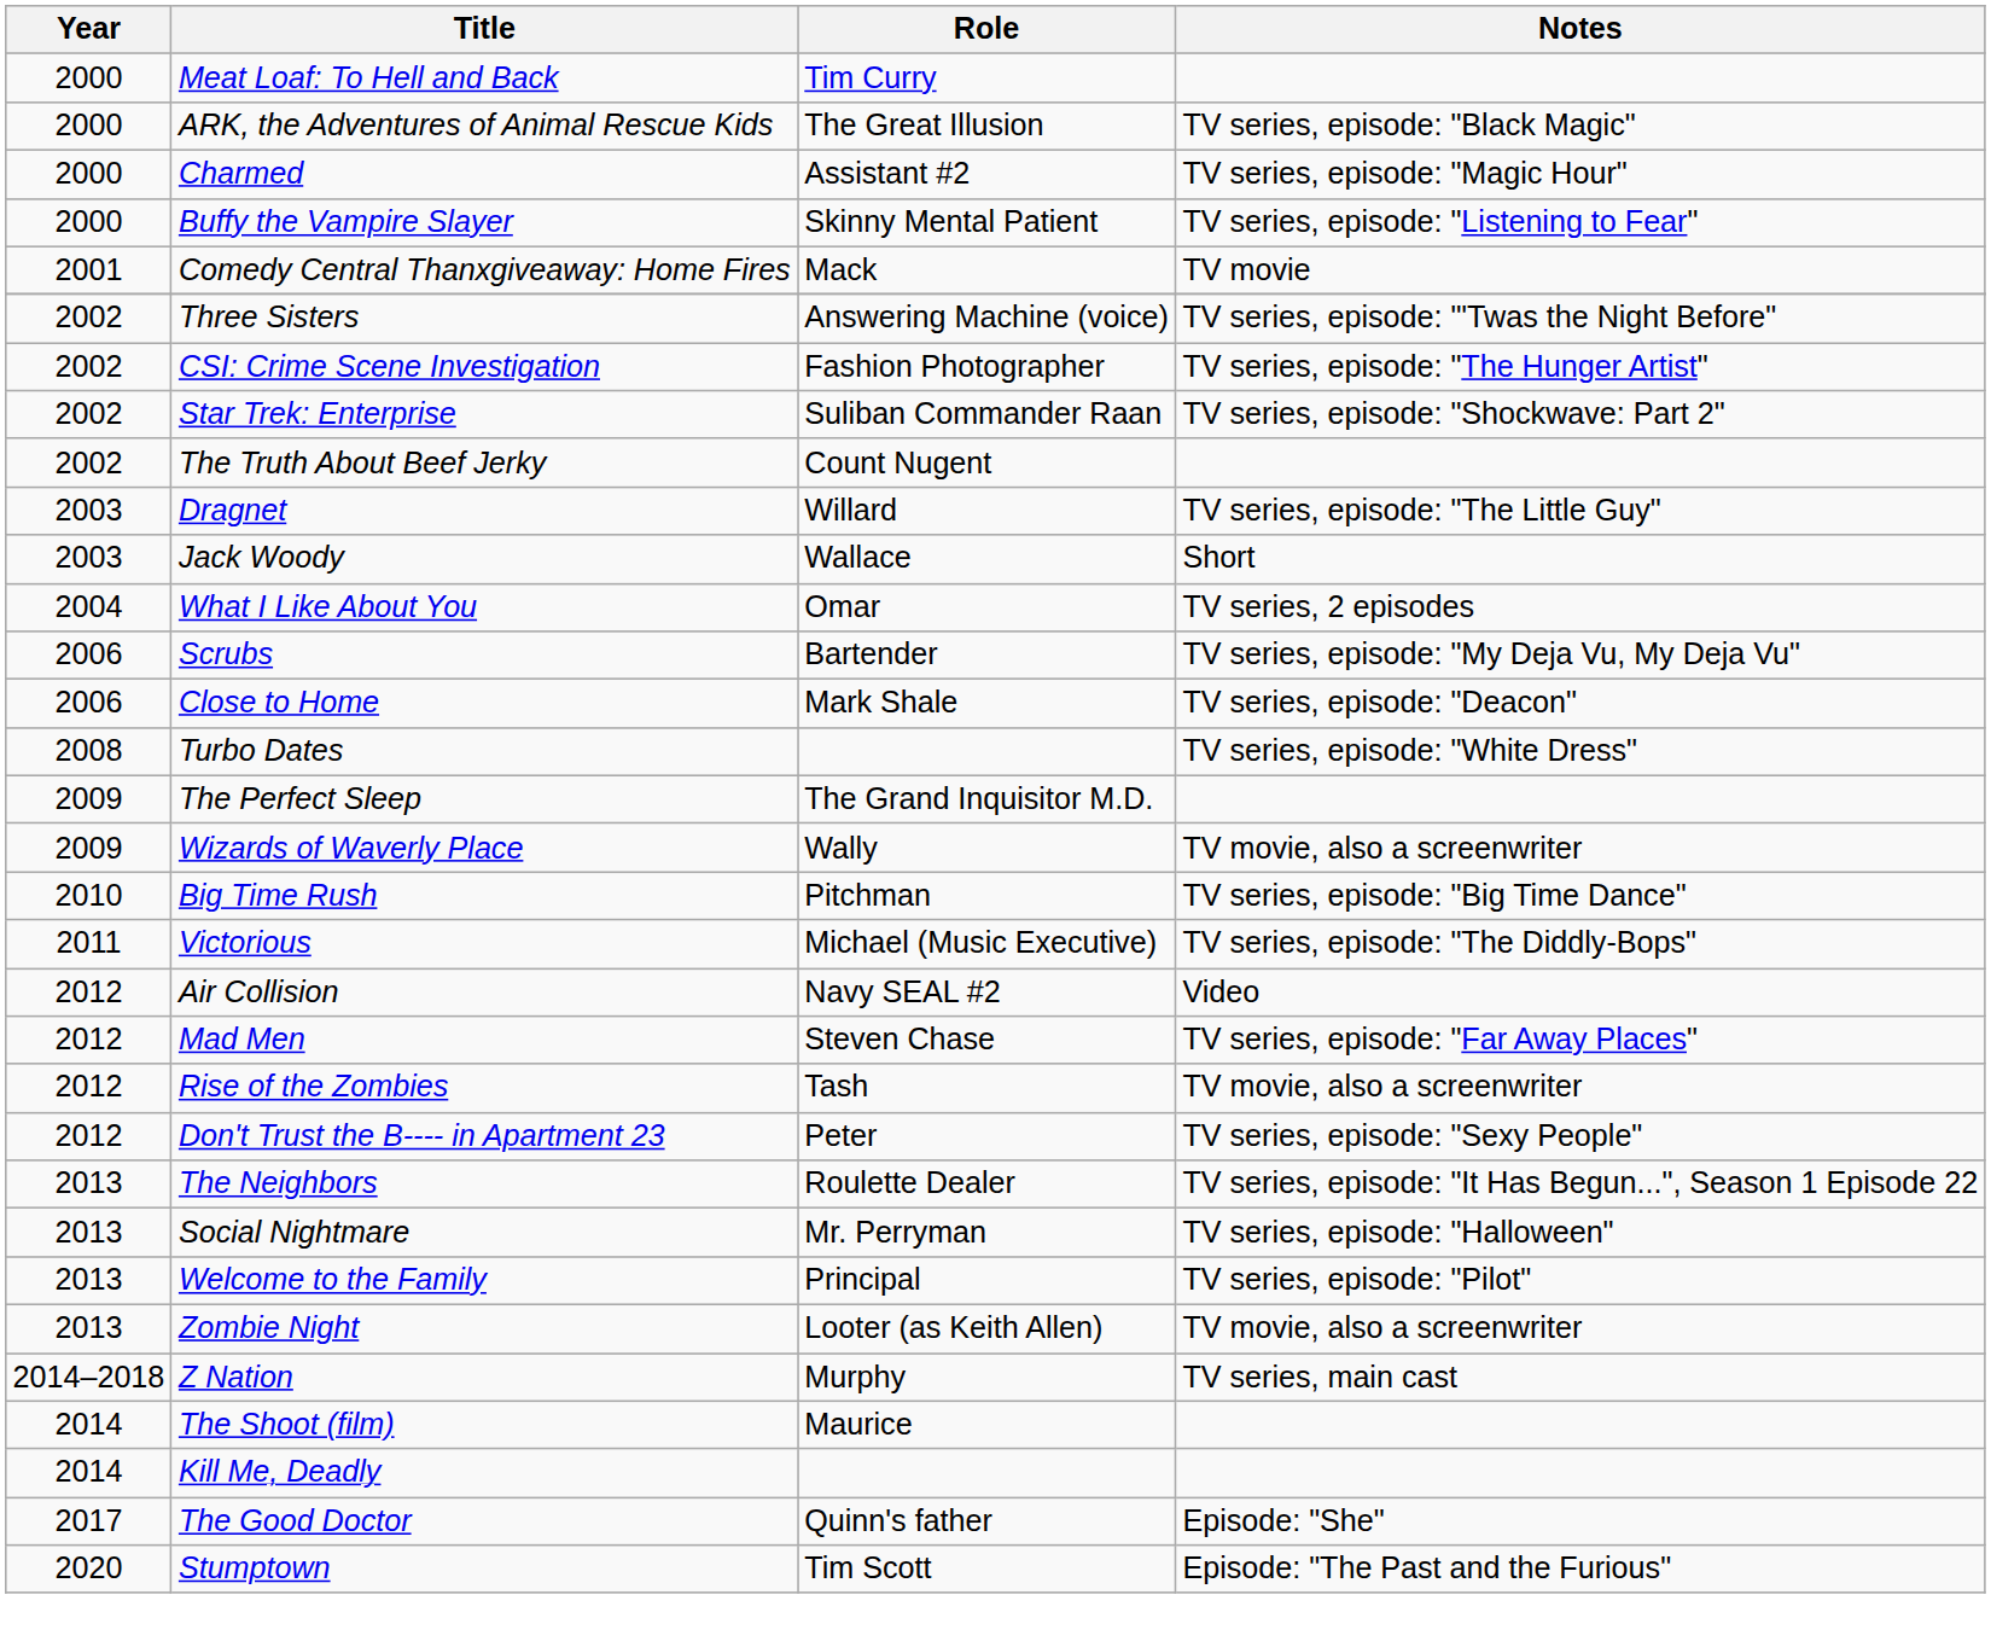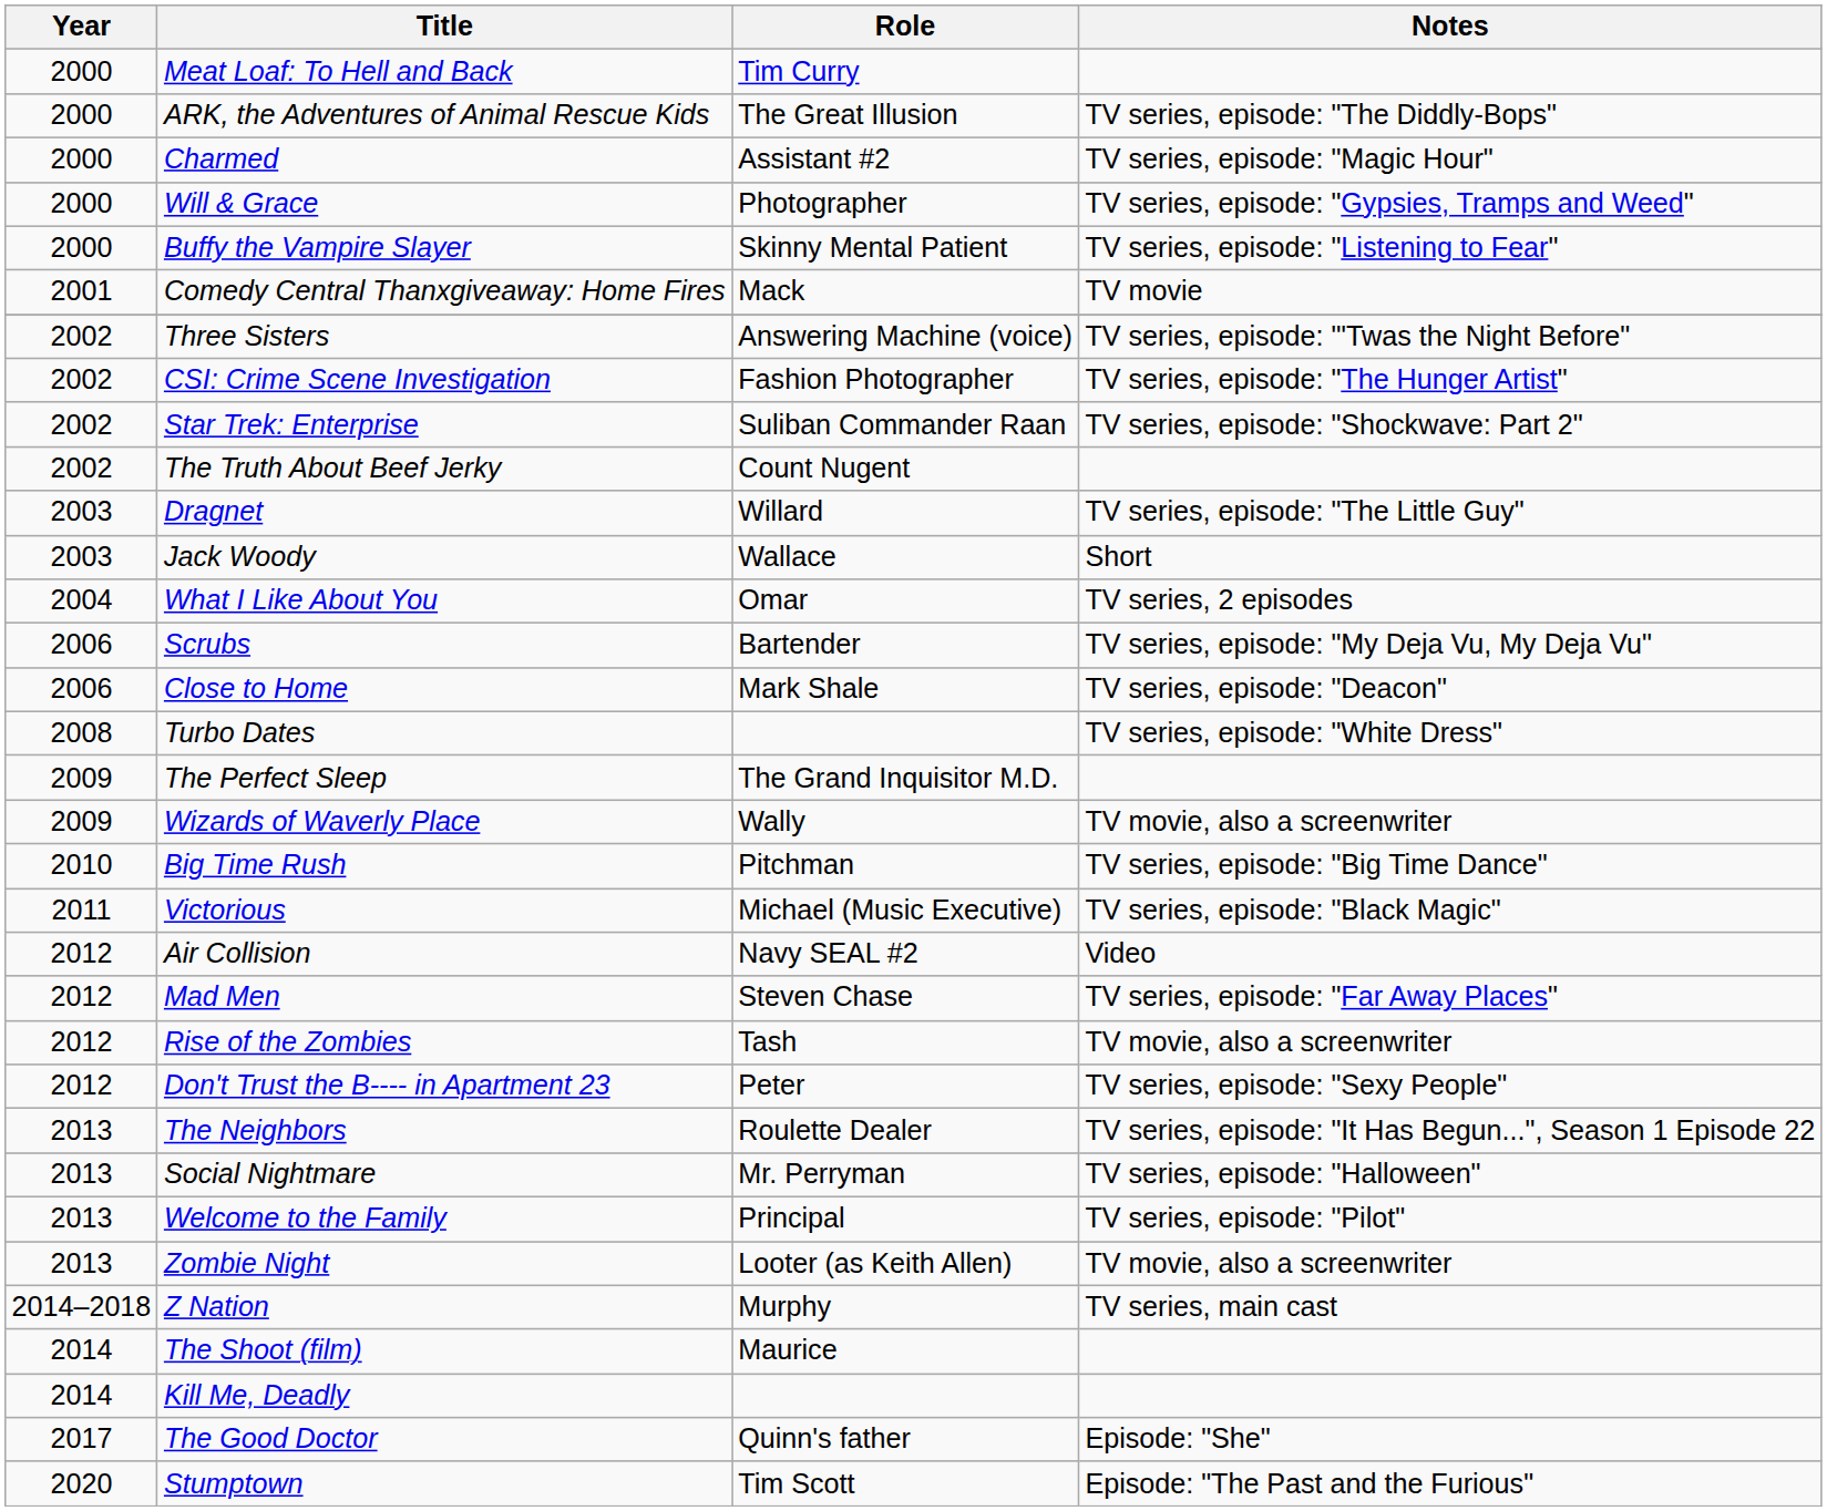 <table class="wikitable sortable plainrowheaders">
 <tr>
 <th scope="col">Year</th>
 <th scope="col">Title</th>
 <th scope="col">Role</th>
 <th scope="col" class="unsortable">Notes</th>
 </tr>
 <tr>
 <td align="center">2000</td>
 <td><em><a href='#'>Meat Loaf: To Hell and Back</a></em></td>
 <td><a href='#'>Tim Curry</a></td>
 <td></td>
 </tr>
 <tr>
 <td align="center">2000</td>
 <td><em>ARK, the Adventures of Animal Rescue Kids</em></td>
 <td>The Great Illusion</td>
-<td>TV series, episode: "Black Magic"</td>
+<td>TV series, episode: "The Diddly-Bops"</td>
 </tr>
 <tr>
 <td align="center">2000</td>
 <td><em><a href='#'>Charmed</a></em></td>
 <td>Assistant #2</td>
 <td>TV series, episode: "Magic Hour"</td>
+</tr>
+<tr>
+<td align="center">2000</td>
+<td><em><a href='#'>Will & Grace</a></em></td>
+<td>Photographer</td>
+<td>TV series, episode: "<a href='#'>Gypsies, Tramps and Weed</a>"</td>
 </tr>
 <tr>
 <td align="center">2000</td>
 <td><em><a href='#'>Buffy the Vampire Slayer</a></em></td>
 <td>Skinny Mental Patient</td>
 <td>TV series, episode: "<a href='#'>Listening to Fear</a>"</td>
 </tr>
 <tr>
 <td align="center">2001</td>
 <td><em>Comedy Central Thanxgiveaway: Home Fires</em></td>
 <td>Mack</td>
 <td>TV movie</td>
 </tr>
 <tr>
 </tr>
 <tr>
 <td align="center">2002</td>
 <td><em>Three Sisters</em></td>
 <td>Answering Machine (voice)</td>
 <td>TV series, episode: "'Twas the Night Before"</td>
 </tr>
 <tr>
 <td align="center">2002</td>
 <td><em><a href='#'>CSI: Crime Scene Investigation</a></em></td>
 <td>Fashion Photographer</td>
 <td>TV series, episode: "<a href='#'>The Hunger Artist</a>"</td>
 </tr>
 <tr>
 <td align="center">2002</td>
 <td><em><a href='#'>Star Trek: Enterprise</a></em></td>
 <td>Suliban Commander Raan</td>
 <td>TV series, episode: "Shockwave: Part 2"</td>
 </tr>
 <tr>
 <td align="center">2002</td>
 <td><em>The Truth About Beef Jerky</em></td>
 <td>Count Nugent</td>
 <td></td>
 </tr>
 <tr>
 <td align="center">2003</td>
 <td><em><a href='#'>Dragnet</a></em></td>
 <td>Willard</td>
 <td>TV series, episode: "The Little Guy"</td>
 </tr>
 <tr>
 <td align="center">2003</td>
 <td><em>Jack Woody</em></td>
 <td>Wallace</td>
 <td>Short</td>
 </tr>
 <tr>
 <td align="center">2004</td>
 <td><em><a href='#'>What I Like About You</a></em></td>
 <td>Omar</td>
 <td>TV series, 2 episodes</td>
 </tr>
 <tr>
 <td align="center">2006</td>
 <td><em><a href='#'>Scrubs</a></em></td>
 <td>Bartender</td>
 <td>TV series, episode: "My Deja Vu, My Deja Vu"</td>
 </tr>
 <tr>
 <td align="center">2006</td>
 <td><em><a href='#'>Close to Home</a></em></td>
 <td>Mark Shale</td>
 <td>TV series, episode: "Deacon"</td>
 </tr>
 <tr>
 <td align="center">2008</td>
 <td><em>Turbo Dates</em></td>
 <td></td>
 <td>TV series, episode: "White Dress"</td>
 </tr>
 <tr>
 <td align="center">2009</td>
 <td><em>The Perfect Sleep</em></td>
 <td>The Grand Inquisitor M.D.</td>
 <td></td>
 </tr>
 <tr>
 <td align="center">2009</td>
 <td><em><a href='#'>Wizards of Waverly Place</a></em></td>
 <td>Wally</td>
 <td>TV movie, also a screenwriter</td>
 </tr>
 <tr>
 <td align="center">2010</td>
 <td><em><a href='#'>Big Time Rush</a></em></td>
 <td>Pitchman</td>
 <td>TV series, episode: "Big Time Dance"</td>
 </tr>
 <tr>
 <td align="center">2011</td>
 <td><em><a href='#'>Victorious</a></em></td>
 <td>Michael (Music Executive)</td>
-<td>TV series, episode: "The Diddly-Bops"</td>
+<td>TV series, episode: "Black Magic"</td>
 </tr>
 <tr>
 <td align="center">2012</td>
 <td><em>Air Collision</em></td>
 <td>Navy SEAL #2</td>
 <td>Video</td>
 </tr>
 <tr>
 <td align="center">2012</td>
 <td><em><a href='#'>Mad Men</a></em></td>
 <td>Steven Chase</td>
 <td>TV series, episode: "<a href='#'>Far Away Places</a>"</td>
 </tr>
 <tr>
 <td align="center">2012</td>
 <td><em><a href='#'>Rise of the Zombies</a></em></td>
 <td>Tash</td>
 <td>TV movie, also a screenwriter</td>
 </tr>
 <tr>
 <td align="center">2012</td>
 <td><em><a href='#'>Don't Trust the B---- in Apartment 23</a></em></td>
 <td>Peter</td>
 <td>TV series, episode: "Sexy People"</td>
 </tr>
 <tr>
 <td align="center">2013</td>
 <td><em><a href='#'>The Neighbors</a></em></td>
 <td>Roulette Dealer</td>
 <td>TV series, episode: "It Has Begun...", Season 1 Episode 22</td>
 </tr>
 <tr>
 <td align="center">2013</td>
 <td><em>Social Nightmare</em></td>
 <td>Mr. Perryman</td>
 <td>TV series, episode: "Halloween"</td>
 </tr>
 <tr>
 <td align="center">2013</td>
 <td><em><a href='#'>Welcome to the Family</a></em></td>
 <td>Principal</td>
 <td>TV series, episode: "Pilot"</td>
 </tr>
 <tr>
 <td align="center">2013</td>
 <td><em><a href='#'>Zombie Night</a></em></td>
 <td>Looter (as Keith Allen)</td>
 <td>TV movie, also a screenwriter</td>
 </tr>
 <tr>
 <td align="center">2014–2018</td>
 <td><em><a href='#'>Z Nation</a></em></td>
 <td>Murphy</td>
 <td>TV series, main cast</td>
 </tr>
 <tr>
 <td align="center">2014</td>
 <td><em><a href='#'>The Shoot (film)</a></em></td>
 <td>Maurice</td>
 <td></td>
 </tr>
 <tr>
 <td align="center">2014</td>
 <td><em><a href='#'>Kill Me, Deadly</a></em></td>
 <td></td>
 <td></td>
 </tr>
 <tr>
 <td align="center">2017</td>
 <td><em><a href='#'>The Good Doctor</a></em></td>
 <td>Quinn's father</td>
 <td>Episode: "She"</td>
 </tr>
 <tr>
 <td align="center">2020</td>
 <td><em><a href='#'>Stumptown</a></em></td>
 <td>Tim Scott</td>
 <td>Episode: "The Past and the Furious"</td>
 </tr>
 </table>
